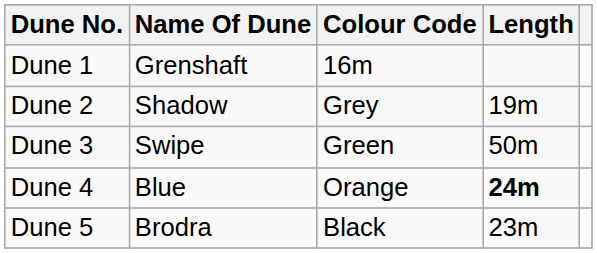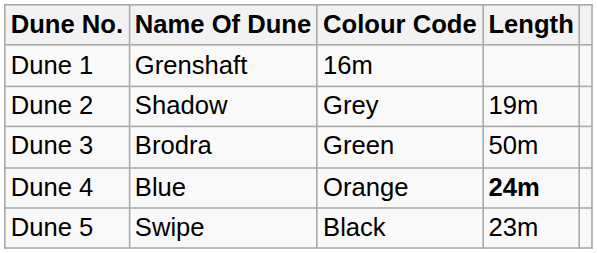 <table class="wikitable">
 <tr>
 <th>Dune No.</th>
 <th>Name Of Dune</th>
 <th>Colour Code</th>
 <th>Length</th>
 <th></th>
 </tr>
 <tr>
 <td>Dune 1</td>
 <td>Grenshaft</td>
 <td Red>16m</td>
 <td></td>
 </tr>
 <tr>
 <td>Dune 2</td>
 <td>Shadow</td>
 <td>Grey</td>
 <td>19m</td>
 <td></td>
 </tr>
 <tr>
 <td>Dune 3</td>
-<td>Swipe</td>
+<td>Brodra</td>
 <td>Green</td>
 <td>50m</td>
 <td></td>
 </tr>
 <tr>
 <td>Dune 4</td>
 <td>Blue</td>
 <td>Orange</td>
 <td><strong>24m</strong></td>
 <td></td>
 </tr>
 <tr>
 <td>Dune 5</td>
-<td>Brodra</td>
+<td>Swipe</td>
 <td>Black</td>
 <td>23m</td>
 <td></td>
 </tr>
 </table>
